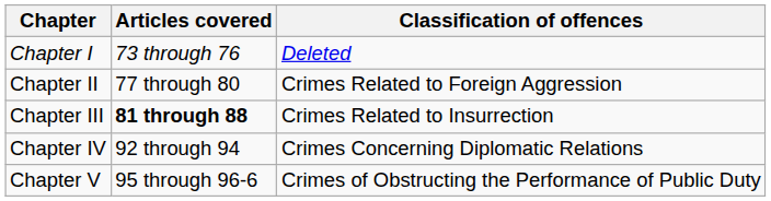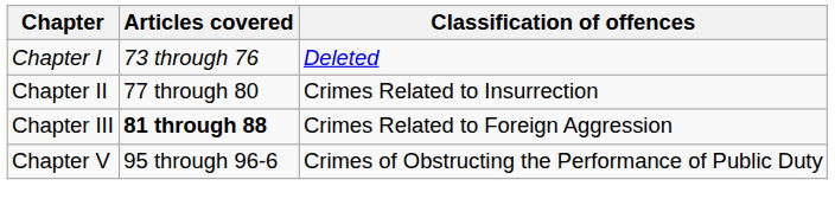 <table class="wikitable sortable" style="margin:auto;">
 <tr>
 <th>Chapter</th>
 <th>Articles covered</th>
 <th>Classification of offences</th>
 </tr>
 <tr>
 <td><em>Chapter I</em></td>
 <td><em>73 through 76</em></td>
 <td><em><a href='#'>Deleted</a></em></td>
 </tr>
 <tr>
 <td>Chapter II</td>
 <td>77 through 80</td>
-<td>Crimes Related to Foreign Aggression</td>
+<td>Crimes Related to Insurrection</td>
 </tr>
 <tr>
 <td>Chapter III</td>
 <td><strong>81 through 88</strong></td>
-<td>Crimes Related to Insurrection</td>
-</tr>
-<tr>
-<td>Chapter IV</td>
-<td>92 through 94</td>
-<td>Crimes Concerning Diplomatic Relations</td>
+<td>Crimes Related to Foreign Aggression</td>
 </tr>
 <tr>
 <td>Chapter V</td>
 <td>95 through 96-6</td>
 <td>Crimes of Obstructing the Performance of Public Duty</td>
 </tr>
 </table>
